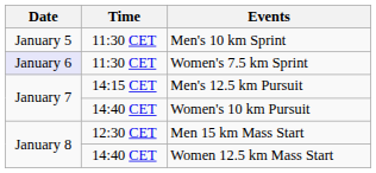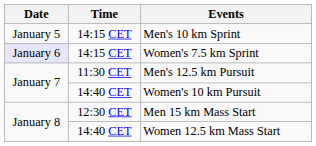 <table class="wikitable" style="text-align: center" width="400">
 <tr>
 <th>Date</th>
 <th>Time</th>
 <th>Events</th>
 </tr>
 <tr>
 <td>January 5</td>
-<td>11:30 <a href='#'>CET</a></td>
+<td>14:15 <a href='#'>CET</a></td>
 <td style="text-align: left">Men's 10 km Sprint</td>
 </tr>
 <tr>
 <td style="background: lavender;">January 6</td>
-<td>11:30 <a href='#'>CET</a></td>
+<td>14:15 <a href='#'>CET</a></td>
 <td style="text-align: left">Women's 7.5 km Sprint</td>
 </tr>
 <tr>
 <td rowspan=2>January 7</td>
-<td>14:15 <a href='#'>CET</a></td>
+<td>11:30 <a href='#'>CET</a></td>
 <td style="text-align: left">Men's 12.5 km Pursuit</td>
 </tr>
 <tr>
 <td>14:40 <a href='#'>CET</a></td>
 <td style="text-align: left">Women's 10 km Pursuit</td>
 </tr>
 <tr>
 <td rowspan=2>January 8</td>
 <td>12:30 <a href='#'>CET</a></td>
 <td style="text-align: left">Men 15 km Mass Start</td>
 </tr>
 <tr>
 <td>14:40 <a href='#'>CET</a></td>
 <td style="text-align: left">Women 12.5 km Mass Start</td>
 </tr>
 </table>
